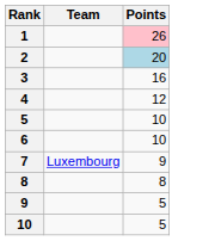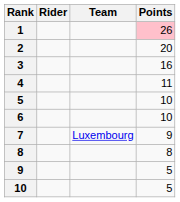 <table class="wikitable" margin-bottom:0;">
 <tr>
 <th scope="col">Rank</th>
+<th scope="col">Rider</th>
 <th scope="col">Team</th>
 <th scope="col">Points</th>
 </tr>
 <tr>
 <th scope="row">1</th>
+<td> </td>
 <td></td>
 <td align="right" style="background: pink;">26</td>
 </tr>
 <tr>
 <th scope="row">2</th>
 <td></td>
-<td align="right" style="background: lightblue;">20</td>
+<td></td>
+<td align="right">20</td>
 </tr>
 <tr>
 <th scope="row">3</th>
+<td></td>
 <td></td>
 <td align="right">16</td>
 </tr>
 <tr>
 <th scope="row">4</th>
 <td></td>
-<td align="right">12</td>
+<td></td>
+<td align="right">11</td>
 </tr>
 <tr>
 <th scope="row">5</th>
+<td></td>
 <td></td>
 <td align="right">10</td>
 </tr>
 <tr>
 <th scope="row">6</th>
 <td></td>
+<td></td>
 <td align="right">10</td>
 </tr>
 <tr>
 <th scope="row">7</th>
+<td></td>
 <td><a href='#'>Luxembourg</a></td>
 <td align="right">9</td>
 </tr>
 <tr>
 <th scope="row">8</th>
 <td></td>
+<td></td>
 <td align="right">8</td>
 </tr>
 <tr>
 <th scope="row">9</th>
+<td></td>
 <td></td>
 <td align="right">5</td>
 </tr>
 <tr>
 <th scope="row">10</th>
 <td></td>
+<td></td>
 <td align="right">5</td>
 </tr>
 </table>
